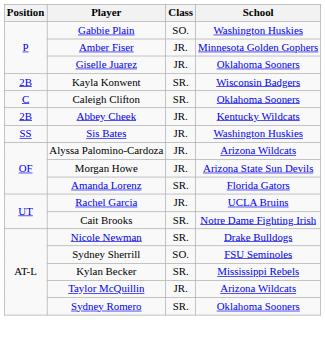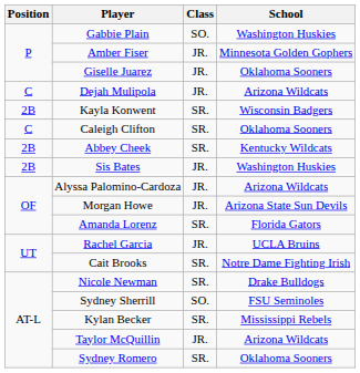 <table class="wikitable">
 <tr>
 <th>Position</th>
 <th>Player</th>
 <th>Class</th>
 <th>School</th>
 </tr>
 <tr align=center>
 <td rowspan=3><a href='#'>P</a></td>
 <td><a href='#'>Gabbie Plain</a></td>
 <td>SO.</td>
 <td><a href='#'>Washington Huskies</a></td>
 </tr>
 <tr align=center>
 <td><a href='#'>Amber Fiser</a></td>
 <td>JR.</td>
 <td><a href='#'>Minnesota Golden Gophers</a></td>
 </tr>
 <tr align=center>
 <td><a href='#'>Giselle Juarez</a></td>
 <td>JR.</td>
 <td><a href='#'>Oklahoma Sooners</a></td>
 </tr>
 <tr align=center>
+<td rowspan=1><a href='#'>C</a></td>
+<td><a href='#'>Dejah Mulipola</a></td>
+<td>JR.</td>
+<td><a href='#'>Arizona Wildcats</a></td>
+</tr>
+<tr align=center>
 <td rowspan=1><a href='#'>2B</a></td>
 <td>Kayla Konwent</td>
 <td>SR.</td>
 <td><a href='#'>Wisconsin Badgers</a></td>
 </tr>
 <tr align=center>
 <td rowspan=1><a href='#'>C</a></td>
 <td>Caleigh Clifton</td>
 <td>SR.</td>
 <td><a href='#'>Oklahoma Sooners</a></td>
 </tr>
 <tr align=center>
 <td rowspan=1><a href='#'>2B</a></td>
 <td><a href='#'>Abbey Cheek</a></td>
-<td>JR.</td>
+<td>SR.</td>
 <td><a href='#'>Kentucky Wildcats</a></td>
 </tr>
 <tr align=center>
-<td rowspan=1><a href='#'>SS</a></td>
+<td rowspan=1><a href='#'>2B</a></td>
 <td><a href='#'>Sis Bates</a></td>
 <td>JR.</td>
 <td><a href='#'>Washington Huskies</a></td>
 </tr>
 <tr align=center>
 <td rowspan=3><a href='#'>OF</a></td>
 <td>Alyssa Palomino-Cardoza</td>
 <td>JR.</td>
 <td><a href='#'>Arizona Wildcats</a></td>
 </tr>
 <tr align=center>
 <td>Morgan Howe</td>
 <td>JR.</td>
 <td><a href='#'>Arizona State Sun Devils</a></td>
 </tr>
 <tr align=center>
 <td><a href='#'>Amanda Lorenz</a></td>
 <td>SR.</td>
 <td><a href='#'>Florida Gators</a></td>
 </tr>
 <tr align=center>
 <td rowspan=2><a href='#'>UT</a></td>
 <td><a href='#'>Rachel Garcia</a></td>
 <td>JR.</td>
 <td><a href='#'>UCLA Bruins</a></td>
 </tr>
 <tr align=center>
 <td>Cait Brooks</td>
 <td>SR.</td>
 <td><a href='#'>Notre Dame Fighting Irish</a></td>
 </tr>
 <tr align=center>
 <td rowspan=5>AT-L</td>
 <td><a href='#'>Nicole Newman</a></td>
 <td>SR.</td>
 <td><a href='#'>Drake Bulldogs</a></td>
 </tr>
 <tr align=center>
 <td>Sydney Sherrill</td>
 <td>SO.</td>
 <td><a href='#'>FSU Seminoles</a></td>
 </tr>
 <tr align=center>
 <td>Kylan Becker</td>
 <td>SR.</td>
 <td><a href='#'>Mississippi Rebels</a></td>
 </tr>
 <tr align=center>
 <td><a href='#'>Taylor McQuillin</a></td>
 <td>JR.</td>
 <td><a href='#'>Arizona Wildcats</a></td>
 </tr>
 <tr align=center>
 <td><a href='#'>Sydney Romero</a></td>
 <td>SR.</td>
 <td><a href='#'>Oklahoma Sooners</a></td>
 </tr>
 </table>
